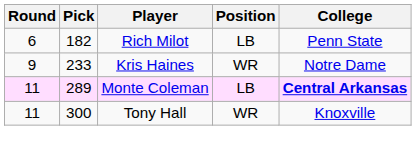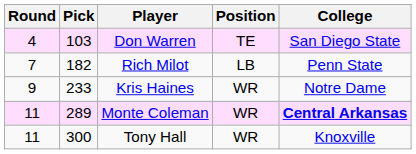 <table class="wikitable sortable sortable"  style="text-align:center;">
 <tr>
 <th>Round</th>
 <th>Pick</th>
 <th>Player</th>
 <th>Position</th>
 <th>College</th>
 </tr>
+<tr style="background:#fdf;">
+<td>4</td>
+<td>103</td>
+<td><a href='#'>Don Warren</a></td>
+<td>TE</td>
+<td><a href='#'>San Diego State</a></td>
+</tr>
 <tr>
-<td>6</td>
+<td>7</td>
 <td>182</td>
 <td><a href='#'>Rich Milot</a></td>
 <td>LB</td>
 <td><a href='#'>Penn State</a></td>
 </tr>
 <tr>
 <td>9</td>
 <td>233</td>
 <td><a href='#'>Kris Haines</a></td>
 <td>WR</td>
 <td><a href='#'>Notre Dame</a></td>
 </tr>
 <tr style="background:#fdf;">
 <td>11</td>
 <td>289</td>
 <td><a href='#'>Monte Coleman</a></td>
-<td>LB</td>
+<td>WR</td>
 <td><strong><a href='#'>Central Arkansas</a></strong></td>
 </tr>
 <tr>
 <td>11</td>
 <td>300</td>
 <td>Tony Hall</td>
 <td>WR</td>
 <td><a href='#'>Knoxville</a></td>
 </tr>
 </table>
